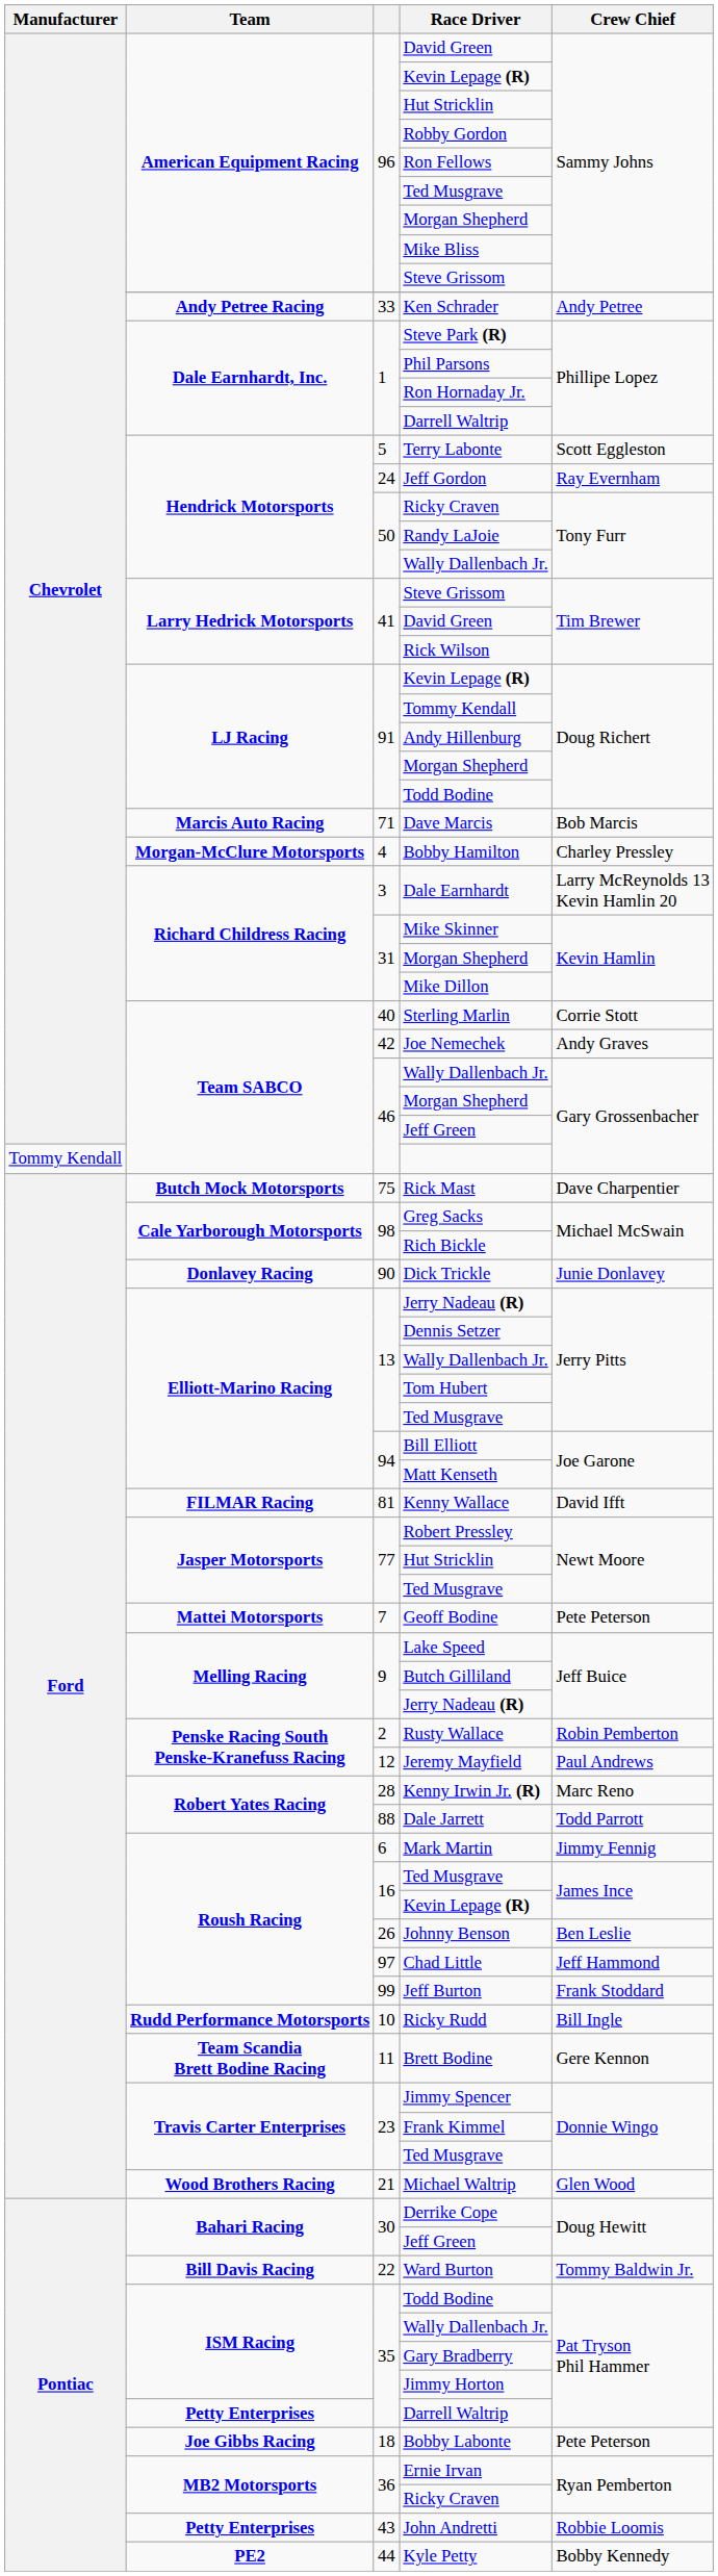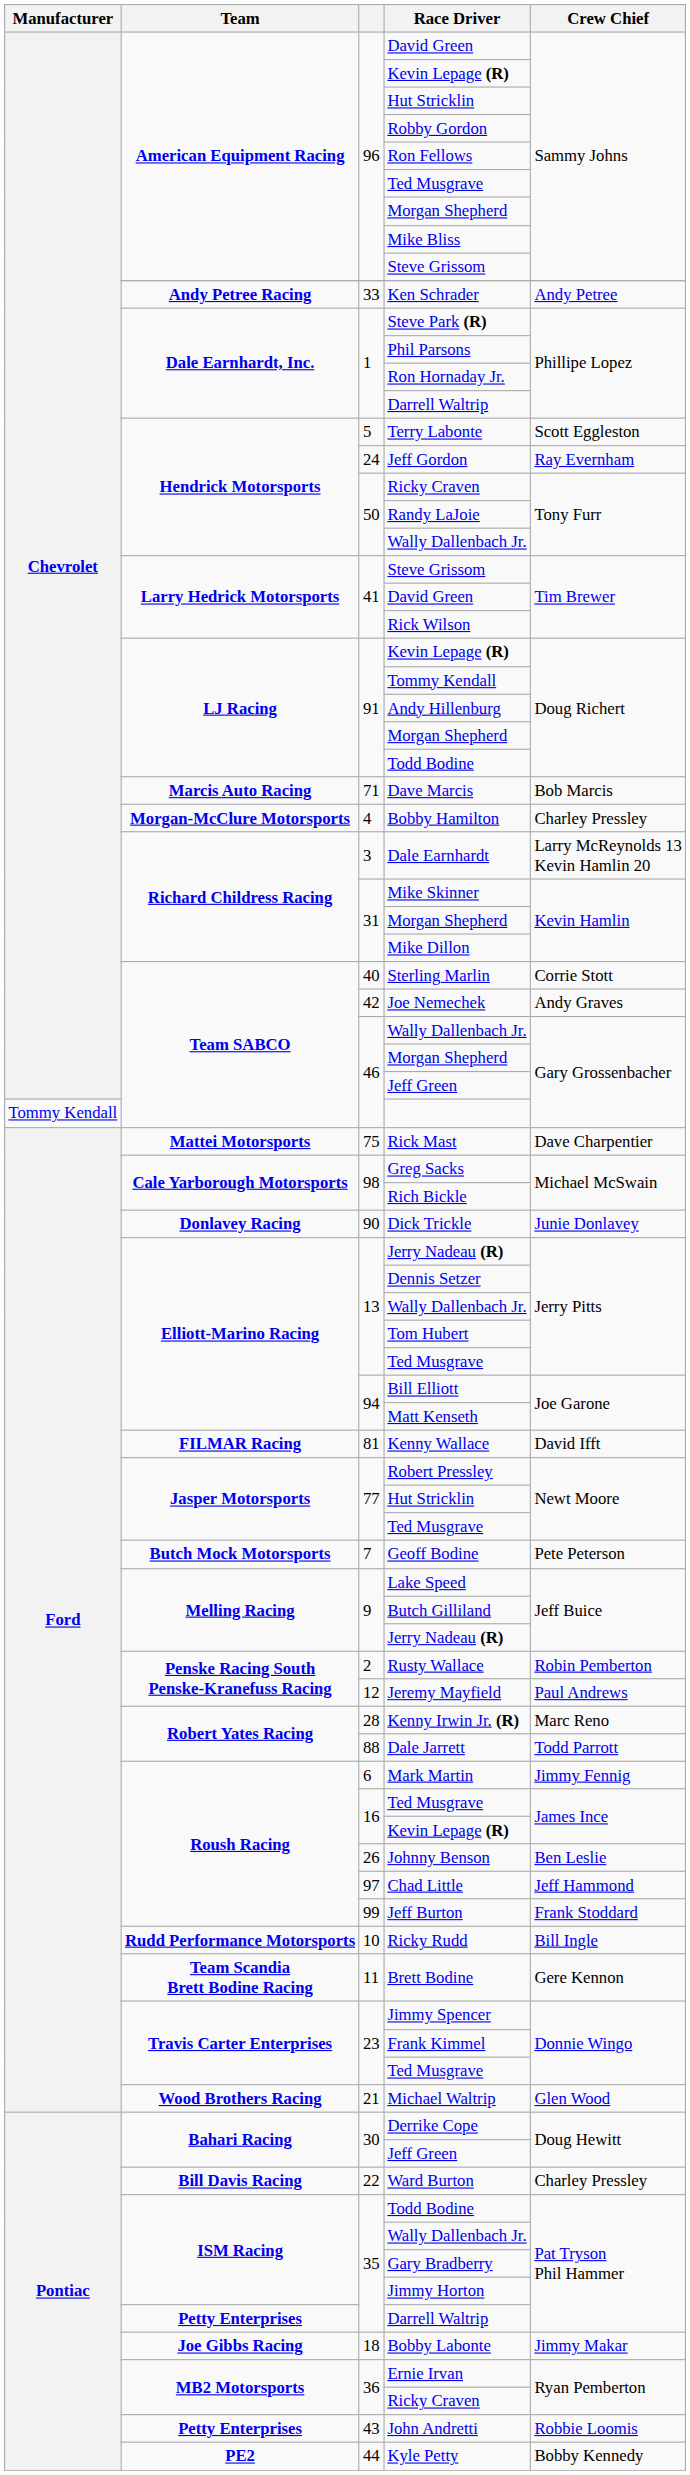 <table class="wikitable sortable" style="font-size: 95%;">
 <tr>
 <th>Manufacturer</th>
 <th>Team</th>
 <th></th>
 <th>Race Driver</th>
 <th>Crew Chief</th>
 </tr>
 <tr>
 <th rowspan="39"><a href='#'>Chevrolet</a></th>
 <td rowspan="9" style="text-align:center;"><strong><a href='#'>American Equipment Racing</a></strong></td>
 <td rowspan="9">96</td>
 <td><a href='#'>David Green</a> <small></small></td>
 <td rowspan="9">Sammy Johns</td>
 </tr>
 <tr>
 <td><a href='#'>Kevin Lepage</a> <strong>(R)</strong> <small></small></td>
 </tr>
 <tr>
 <td><a href='#'>Hut Stricklin</a> <small></small></td>
 </tr>
 <tr>
 <td><a href='#'>Robby Gordon</a> <small></small></td>
 </tr>
 <tr>
 <td><a href='#'>Ron Fellows</a> <small></small></td>
 </tr>
 <tr>
 <td><a href='#'>Ted Musgrave</a> <small></small></td>
 </tr>
 <tr>
 <td><a href='#'>Morgan Shepherd</a> <small></small></td>
 </tr>
 <tr>
 <td><a href='#'>Mike Bliss</a> <small></small></td>
 </tr>
 <tr>
 <td><a href='#'>Steve Grissom</a> <small></small></td>
 </tr>
 <tr>
 </tr>
 <tr>
 <td style="text-align:center;"><strong><a href='#'>Andy Petree Racing</a></strong></td>
 <td>33</td>
 <td><a href='#'>Ken Schrader</a></td>
 <td><a href='#'>Andy Petree</a></td>
 </tr>
 <tr>
 <td rowspan="4" style="text-align:center;"><strong><a href='#'>Dale Earnhardt, Inc.</a></strong></td>
 <td rowspan="4">1</td>
 <td><a href='#'>Steve Park</a> <strong>(R)</strong> <small></small></td>
 <td rowspan="4">Phillipe Lopez</td>
 </tr>
 <tr>
 <td><a href='#'>Phil Parsons</a> <small></small></td>
 </tr>
 <tr>
 <td><a href='#'>Ron Hornaday Jr.</a> <small></small></td>
 </tr>
 <tr>
 <td><a href='#'>Darrell Waltrip</a> <small></small></td>
 </tr>
 <tr>
 <td rowspan="5" style="text-align:center;"><strong><a href='#'>Hendrick Motorsports</a></strong></td>
 <td>5</td>
 <td><a href='#'>Terry Labonte</a></td>
 <td>Scott Eggleston</td>
 </tr>
 <tr>
 <td>24</td>
 <td><a href='#'>Jeff Gordon</a></td>
 <td><a href='#'>Ray Evernham</a></td>
 </tr>
 <tr>
 <td rowspan="3">50</td>
 <td><a href='#'>Ricky Craven</a> <small></small></td>
 <td rowspan="3">Tony Furr</td>
 </tr>
 <tr>
 <td><a href='#'>Randy LaJoie</a> <small></small></td>
 </tr>
 <tr>
 <td><a href='#'>Wally Dallenbach Jr.</a> <small></small></td>
 </tr>
 <tr>
 <td rowspan="3" style="text-align:center;"><strong><a href='#'>Larry Hedrick Motorsports</a></strong></td>
 <td rowspan="3">41</td>
 <td><a href='#'>Steve Grissom</a> <small></small></td>
 <td rowspan="3"><a href='#'>Tim Brewer</a></td>
 </tr>
 <tr>
 <td><a href='#'>David Green</a> <small></small></td>
 </tr>
 <tr>
 <td><a href='#'>Rick Wilson</a> <small></small></td>
 </tr>
 <tr>
 <td rowspan="5" style="text-align:center;"><strong><a href='#'>LJ Racing</a></strong></td>
 <td rowspan="5">91</td>
 <td><a href='#'>Kevin Lepage</a> <strong>(R)</strong> <small></small></td>
 <td rowspan="5">Doug Richert</td>
 </tr>
 <tr>
 <td><a href='#'>Tommy Kendall</a> <small></small></td>
 </tr>
 <tr>
 <td><a href='#'>Andy Hillenburg</a> <small></small></td>
 </tr>
 <tr>
 <td><a href='#'>Morgan Shepherd</a> <small></small></td>
 </tr>
 <tr>
 <td><a href='#'>Todd Bodine</a> <small></small></td>
 </tr>
 <tr>
 <td style="text-align:center;"><strong><a href='#'>Marcis Auto Racing</a></strong></td>
 <td>71</td>
 <td><a href='#'>Dave Marcis</a></td>
 <td>Bob Marcis</td>
 </tr>
 <tr>
 <td style="text-align:center;"><strong><a href='#'>Morgan-McClure Motorsports</a></strong></td>
 <td>4</td>
 <td><a href='#'>Bobby Hamilton</a></td>
 <td>Charley Pressley</td>
 </tr>
 <tr>
 <td rowspan="4" style="text-align:center;"><strong><a href='#'>Richard Childress Racing</a></strong></td>
 <td>3</td>
 <td><a href='#'>Dale Earnhardt</a></td>
 <td>Larry McReynolds 13<br>Kevin Hamlin 20</td>
 </tr>
 <tr>
 <td rowspan="3">31</td>
 <td><a href='#'>Mike Skinner</a> <small></small></td>
 <td rowspan="3"><a href='#'>Kevin Hamlin</a></td>
 </tr>
 <tr>
 <td><a href='#'>Morgan Shepherd</a> <small></small></td>
 </tr>
 <tr>
 <td><a href='#'>Mike Dillon</a> <small></small></td>
 </tr>
 <tr>
 <td rowspan="6" style="text-align:center;"><strong><a href='#'>Team SABCO</a></strong></td>
 <td>40</td>
 <td><a href='#'>Sterling Marlin</a></td>
 <td>Corrie Stott</td>
 </tr>
 <tr>
 <td>42</td>
 <td><a href='#'>Joe Nemechek</a></td>
 <td>Andy Graves</td>
 </tr>
 <tr>
 <td rowspan="4">46</td>
 <td><a href='#'>Wally Dallenbach Jr.</a> <small></small></td>
 <td rowspan="4">Gary Grossenbacher</td>
 </tr>
 <tr>
 <td><a href='#'>Morgan Shepherd</a> <small></small></td>
 </tr>
 <tr>
 <td><a href='#'>Jeff Green</a> <small></small></td>
 </tr>
 <tr>
 <td><a href='#'>Tommy Kendall</a> <small></small></td>
 </tr>
 <tr>
 <th rowspan="35"><a href='#'>Ford</a></th>
-<td style="text-align:center;"><strong><a href='#'>Butch Mock Motorsports</a></strong></td>
+<td style="text-align:center;"><strong><a href='#'>Mattei Motorsports</a></strong></td>
 <td>75</td>
 <td><a href='#'>Rick Mast</a></td>
 <td>Dave Charpentier</td>
 </tr>
 <tr>
 <td rowspan="2" style="text-align:center;"><strong><a href='#'>Cale Yarborough Motorsports</a></strong></td>
 <td rowspan="2">98</td>
 <td><a href='#'>Greg Sacks</a> <small></small></td>
 <td rowspan="2">Michael McSwain</td>
 </tr>
 <tr>
 <td><a href='#'>Rich Bickle</a> <small></small></td>
 </tr>
 <tr>
 <td style="text-align:center;"><strong><a href='#'>Donlavey Racing</a></strong></td>
 <td>90</td>
 <td><a href='#'>Dick Trickle</a></td>
 <td><a href='#'>Junie Donlavey</a></td>
 </tr>
 <tr>
 <td rowspan="7" style="text-align:center;"><strong><a href='#'>Elliott-Marino Racing</a></strong></td>
 <td rowspan="5">13</td>
 <td><a href='#'>Jerry Nadeau</a> <strong>(R)</strong> <small></small></td>
 <td rowspan="5">Jerry Pitts</td>
 </tr>
 <tr>
 <td><a href='#'>Dennis Setzer</a> <small></small></td>
 </tr>
 <tr>
 <td><a href='#'>Wally Dallenbach Jr.</a> <small></small></td>
 </tr>
 <tr>
 <td><a href='#'>Tom Hubert</a> <small></small></td>
 </tr>
 <tr>
 <td><a href='#'>Ted Musgrave</a> <small></small></td>
 </tr>
 <tr>
 <td rowspan="2">94</td>
 <td><a href='#'>Bill Elliott</a> <small></small></td>
 <td rowspan="2">Joe Garone</td>
 </tr>
 <tr>
 <td><a href='#'>Matt Kenseth</a> <small></small></td>
 </tr>
 <tr>
 <td style="text-align:center;"><strong><a href='#'>FILMAR Racing</a></strong></td>
 <td>81</td>
 <td><a href='#'>Kenny Wallace</a></td>
 <td>David Ifft</td>
 </tr>
 <tr>
 <td rowspan="3" style="text-align:center;"><strong><a href='#'>Jasper Motorsports</a></strong></td>
 <td rowspan="3">77</td>
 <td><a href='#'>Robert Pressley</a> <small></small></td>
 <td rowspan="3">Newt Moore</td>
 </tr>
 <tr>
 <td><a href='#'>Hut Stricklin</a> <small></small></td>
 </tr>
 <tr>
 <td><a href='#'>Ted Musgrave</a> <small></small></td>
 </tr>
 <tr>
-<td style="text-align:center;"><strong><a href='#'>Mattei Motorsports</a></strong></td>
+<td style="text-align:center;"><strong><a href='#'>Butch Mock Motorsports</a></strong></td>
 <td>7</td>
 <td><a href='#'>Geoff Bodine</a></td>
 <td>Pete Peterson</td>
 </tr>
 <tr>
 <td rowspan="3" style="text-align:center;"><strong><a href='#'>Melling Racing</a></strong></td>
 <td rowspan="3">9</td>
 <td><a href='#'>Lake Speed</a> <small></small></td>
 <td rowspan="3">Jeff Buice</td>
 </tr>
 <tr>
 <td><a href='#'>Butch Gilliland</a> <small></small></td>
 </tr>
 <tr>
 <td><a href='#'>Jerry Nadeau</a> <strong>(R)</strong> <small></small></td>
 </tr>
 <tr>
 <td rowspan="2" style="text-align:center;"><strong><a href='#'>Penske Racing South</a><br><a href='#'>Penske-Kranefuss Racing</a></strong></td>
 <td>2</td>
 <td><a href='#'>Rusty Wallace</a></td>
 <td><a href='#'>Robin Pemberton</a></td>
 </tr>
 <tr>
 <td>12</td>
 <td><a href='#'>Jeremy Mayfield</a></td>
 <td><a href='#'>Paul Andrews</a></td>
 </tr>
 <tr>
 <td rowspan="2" style="text-align:center;"><strong><a href='#'>Robert Yates Racing</a></strong></td>
 <td>28</td>
 <td><a href='#'>Kenny Irwin Jr.</a> <strong>(R)</strong></td>
 <td>Marc Reno</td>
 </tr>
 <tr>
 <td>88</td>
 <td><a href='#'>Dale Jarrett</a></td>
 <td><a href='#'>Todd Parrott</a></td>
 </tr>
 <tr>
 <td rowspan="6" style="text-align:center;"><strong><a href='#'>Roush Racing</a></strong></td>
 <td>6</td>
 <td><a href='#'>Mark Martin</a></td>
 <td><a href='#'>Jimmy Fennig</a></td>
 </tr>
 <tr>
 <td rowspan="2">16</td>
 <td><a href='#'>Ted Musgrave</a> <small></small></td>
 <td rowspan="2"><a href='#'>James Ince</a></td>
 </tr>
 <tr>
 <td><a href='#'>Kevin Lepage</a> <strong>(R)</strong> <small></small></td>
 </tr>
 <tr>
 <td>26</td>
 <td><a href='#'>Johnny Benson</a></td>
 <td><a href='#'>Ben Leslie</a></td>
 </tr>
 <tr>
 <td>97</td>
 <td><a href='#'>Chad Little</a></td>
 <td><a href='#'>Jeff Hammond</a></td>
 </tr>
 <tr>
 <td>99</td>
 <td><a href='#'>Jeff Burton</a></td>
 <td><a href='#'>Frank Stoddard</a></td>
 </tr>
 <tr>
 <td style="text-align:center;"><strong><a href='#'>Rudd Performance Motorsports</a></strong></td>
 <td>10</td>
 <td><a href='#'>Ricky Rudd</a></td>
 <td><a href='#'>Bill Ingle</a></td>
 </tr>
 <tr>
 <td style="text-align:center;"><strong><a href='#'>Team Scandia</a></strong><br><strong><a href='#'>Brett Bodine Racing</a></strong></td>
 <td>11</td>
 <td><a href='#'>Brett Bodine</a></td>
 <td>Gere Kennon</td>
 </tr>
 <tr>
 <td rowspan="3" style="text-align:center;"><strong><a href='#'>Travis Carter Enterprises</a></strong></td>
 <td rowspan="3">23</td>
 <td><a href='#'>Jimmy Spencer</a> <small></small></td>
 <td rowspan="3"><a href='#'>Donnie Wingo</a></td>
 </tr>
 <tr>
 <td><a href='#'>Frank Kimmel</a> <small></small></td>
 </tr>
 <tr>
 <td><a href='#'>Ted Musgrave</a> <small></small></td>
 </tr>
 <tr>
 <td style="text-align:center;"><strong><a href='#'>Wood Brothers Racing</a></strong></td>
 <td>21</td>
 <td><a href='#'>Michael Waltrip</a></td>
 <td><a href='#'>Glen Wood</a></td>
 </tr>
 <tr>
 <th rowspan="13"><a href='#'>Pontiac</a></th>
 <td rowspan="2" style="text-align:center;"><strong><a href='#'>Bahari Racing</a></strong></td>
 <td rowspan="2">30</td>
 <td><a href='#'>Derrike Cope</a> <small></small></td>
 <td rowspan="2">Doug Hewitt</td>
 </tr>
 <tr>
 <td><a href='#'>Jeff Green</a> <small></small></td>
 </tr>
 <tr>
 <td style="text-align:center;"><strong><a href='#'>Bill Davis Racing</a></strong></td>
 <td>22</td>
 <td><a href='#'>Ward Burton</a></td>
-<td><a href='#'>Tommy Baldwin Jr.</a></td>
+<td>Charley Pressley</td>
 </tr>
 <tr>
 <td rowspan="4" style="text-align:center;"><strong><a href='#'>ISM Racing</a></strong></td>
 <td rowspan="5">35</td>
 <td><a href='#'>Todd Bodine</a> <small></small></td>
 <td rowspan="5"><a href='#'>Pat Tryson</a> <small></small><br>Phil Hammer <small></small></td>
 </tr>
 <tr>
 <td><a href='#'>Wally Dallenbach Jr.</a> <small></small></td>
 </tr>
 <tr>
 <td><a href='#'>Gary Bradberry</a> <small></small></td>
 </tr>
 <tr>
 <td><a href='#'>Jimmy Horton</a> <small></small></td>
 </tr>
 <tr>
 <td style="text-align:center;"><strong><a href='#'>Petty Enterprises</a></strong></td>
 <td><a href='#'>Darrell Waltrip</a> <small></small></td>
 </tr>
 <tr>
 <td style="text-align:center;"><strong><a href='#'>Joe Gibbs Racing</a></strong></td>
 <td>18</td>
 <td><a href='#'>Bobby Labonte</a></td>
-<td>Pete Peterson</td>
+<td><a href='#'>Jimmy Makar</a></td>
 </tr>
 <tr>
 <td rowspan="2" style="text-align:center;"><strong><a href='#'>MB2 Motorsports</a></strong></td>
 <td rowspan="2">36</td>
 <td><a href='#'>Ernie Irvan</a> <small></small></td>
 <td rowspan="2">Ryan Pemberton</td>
 </tr>
 <tr>
 <td><a href='#'>Ricky Craven</a> <small></small></td>
 </tr>
 <tr>
 <td style="text-align:center;"><strong><a href='#'>Petty Enterprises</a></strong></td>
 <td>43</td>
 <td><a href='#'>John Andretti</a></td>
 <td><a href='#'>Robbie Loomis</a></td>
 </tr>
 <tr>
 <td style="text-align:center;"><strong><a href='#'>PE2</a></strong></td>
 <td>44</td>
 <td><a href='#'>Kyle Petty</a></td>
 <td>Bobby Kennedy</td>
 </tr>
 </table>
